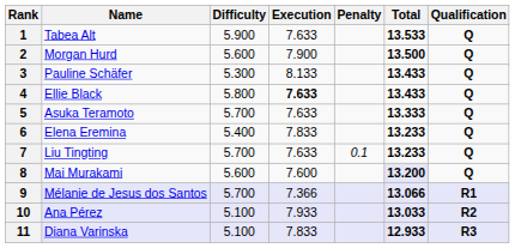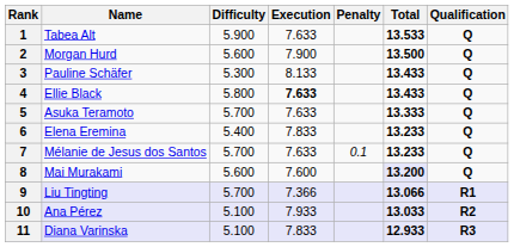 <table class="wikitable sortable" style="text-align:center">
 <tr>
 <th>Rank</th>
 <th>Name</th>
 <th>Difficulty</th>
 <th>Execution</th>
 <th>Penalty</th>
 <th>Total</th>
 <th>Qualification</th>
 </tr>
 <tr>
 <th><strong>1</strong></th>
 <td align="left"> <a href='#'>Tabea Alt</a></td>
 <td>5.900</td>
 <td>7.633</td>
 <td></td>
 <td><strong>13.533</strong></td>
 <td><strong>Q</strong></td>
 </tr>
 <tr>
 <th><strong>2</strong></th>
 <td align="left"> <a href='#'>Morgan Hurd</a></td>
 <td>5.600</td>
 <td>7.900</td>
 <td></td>
 <td><strong>13.500</strong></td>
 <td><strong>Q</strong></td>
 </tr>
 <tr>
 <th><strong>3</strong></th>
 <td align="left"> <a href='#'>Pauline Schäfer</a></td>
 <td>5.300</td>
 <td>8.133</td>
 <td></td>
 <td><strong>13.433</strong></td>
 <td><strong>Q</strong></td>
 </tr>
 <tr>
 <th><strong>4</strong></th>
 <td align="left"> <a href='#'>Ellie Black</a></td>
 <td>5.800</td>
 <td><strong>7.633</strong></td>
 <td></td>
 <td><strong>13.433</strong></td>
 <td><strong>Q</strong></td>
 </tr>
 <tr>
 <th>5</th>
 <td align="left"> <a href='#'>Asuka Teramoto</a></td>
 <td>5.700</td>
 <td>7.633</td>
 <td></td>
 <td><strong>13.333</strong></td>
 <td><strong>Q</strong></td>
 </tr>
 <tr>
 <th><strong>6</strong></th>
 <td align="left"> <a href='#'>Elena Eremina</a></td>
 <td>5.400</td>
 <td>7.833</td>
 <td></td>
 <td><strong>13.233</strong></td>
 <td><strong>Q</strong></td>
 </tr>
 <tr>
 <th><strong>7</strong></th>
-<td align="left"> <a href='#'>Liu Tingting</a></td>
+<td align="left"> <a href='#'>Mélanie de Jesus dos Santos</a></td>
 <td>5.700</td>
 <td>7.633</td>
 <td><em>0.1</em></td>
 <td><strong>13.233</strong></td>
 <td><strong>Q</strong></td>
 </tr>
 <tr>
 <th><strong>8</strong></th>
 <td align="left"> <a href='#'>Mai Murakami</a></td>
 <td>5.600</td>
 <td>7.600</td>
 <td></td>
 <td style="background: lavender;"><strong>13.200</strong></td>
 <td><strong>Q</strong></td>
 </tr>
 <tr bgcolor="e6e6fa">
 <th><strong>9</strong></th>
-<td align="left"> <a href='#'>Mélanie de Jesus dos Santos</a></td>
+<td align="left"> <a href='#'>Liu Tingting</a></td>
 <td>5.700</td>
 <td>7.366</td>
 <td></td>
 <td><strong>13.066</strong></td>
 <td><strong>R1</strong></td>
 </tr>
 <tr bgcolor="e6e6fa">
 <th><strong>10</strong></th>
 <td align="left"> <a href='#'>Ana Pérez</a></td>
 <td>5.100</td>
 <td>7.933</td>
 <td></td>
 <td><strong>13.033</strong></td>
 <td><strong>R2</strong></td>
 </tr>
 <tr bgcolor="e6e6fa">
 <th><strong>11</strong></th>
 <td align="left"> <a href='#'>Diana Varinska</a></td>
 <td>5.100</td>
 <td>7.833</td>
 <td></td>
 <td><strong>12.933</strong></td>
 <td><strong>R3</strong></td>
 </tr>
 </table>
